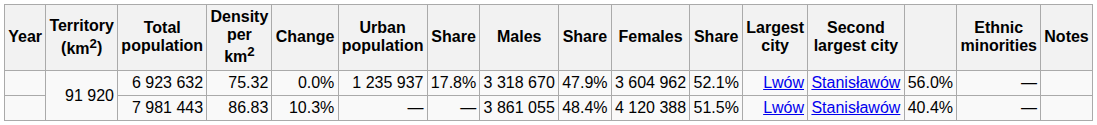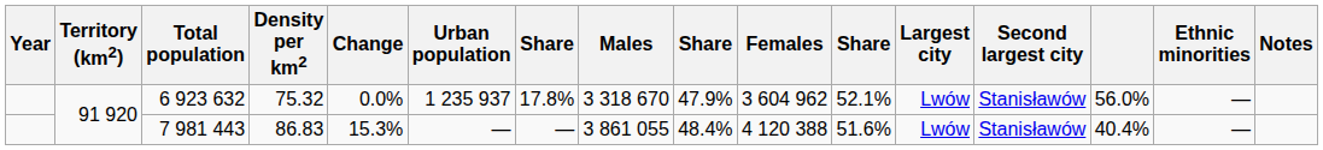 <table class="sortable wikitable" style="margin: auto;">
 <tr>
 <th>Year</th>
 <th>Territory<br>(<strong>km<sup>2</sup></strong>)</th>
 <th>Total<br>population</th>
 <th>Density<br>per km<sup>2</sup></th>
 <th>Change</th>
 <th>Urban<br>population</th>
 <th>Share</th>
 <th>Males</th>
 <th>Share</th>
 <th>Females</th>
 <th>Share</th>
 <th>Largest city</th>
 <th>Second<br>largest city</th>
 <th></th>
 <th>Ethnic<br>minorities</th>
 <th>Notes</th>
 </tr>
 <tr align="right">
 <td></td>
 <td rowspan="2">91 920</td>
 <td>6 923 632</td>
 <td> 75.32</td>
 <td> 0.0%</td>
 <td>1 235 937</td>
 <td> 17.8%</td>
 <td>3 318 670</td>
 <td> 47.9%</td>
 <td>3 604 962</td>
 <td> 52.1%</td>
 <td> <a href='#'>Lwów</a><br></td>
 <td> <a href='#'>Stanisławów</a><br></td>
 <td> 56.0%</td>
 <td>—</td>
 <td align="left"></td>
 </tr>
 <tr align="right">
 <td></td>
 <td>7 981 443</td>
 <td> 86.83</td>
-<td> 10.3%</td>
+<td> 15.3%</td>
 <td>—</td>
 <td>—</td>
 <td>3 861 055</td>
 <td> 48.4%</td>
 <td>4 120 388</td>
-<td> 51.5%</td>
+<td> 51.6%</td>
 <td> <a href='#'>Lwów</a><br></td>
 <td> <a href='#'>Stanisławów</a><br></td>
 <td> 40.4%</td>
 <td>—</td>
 <td align="left"></td>
 </tr>
 </table>
